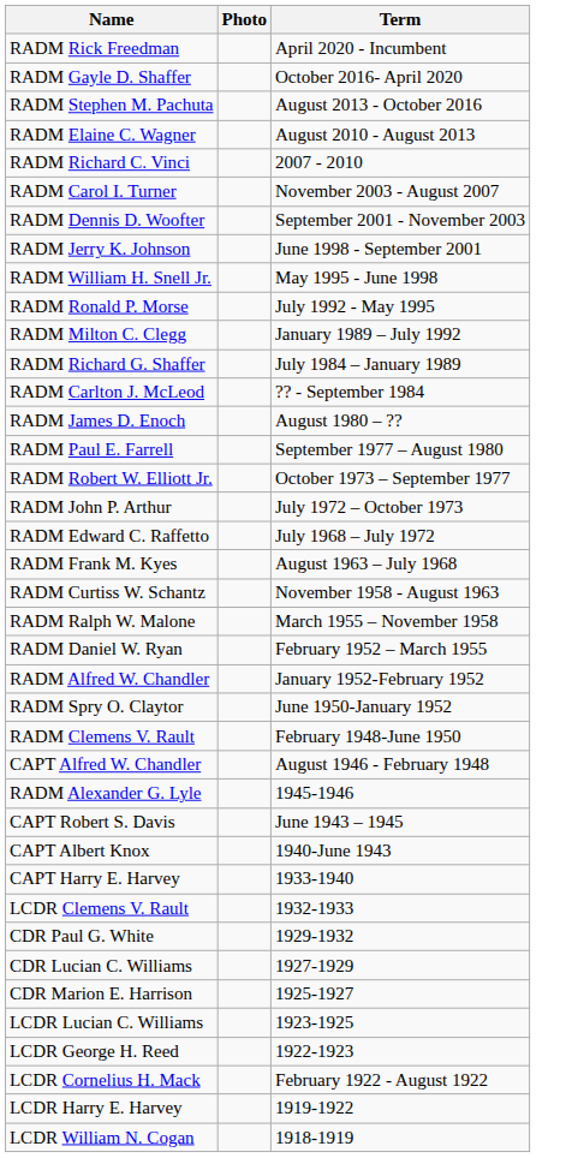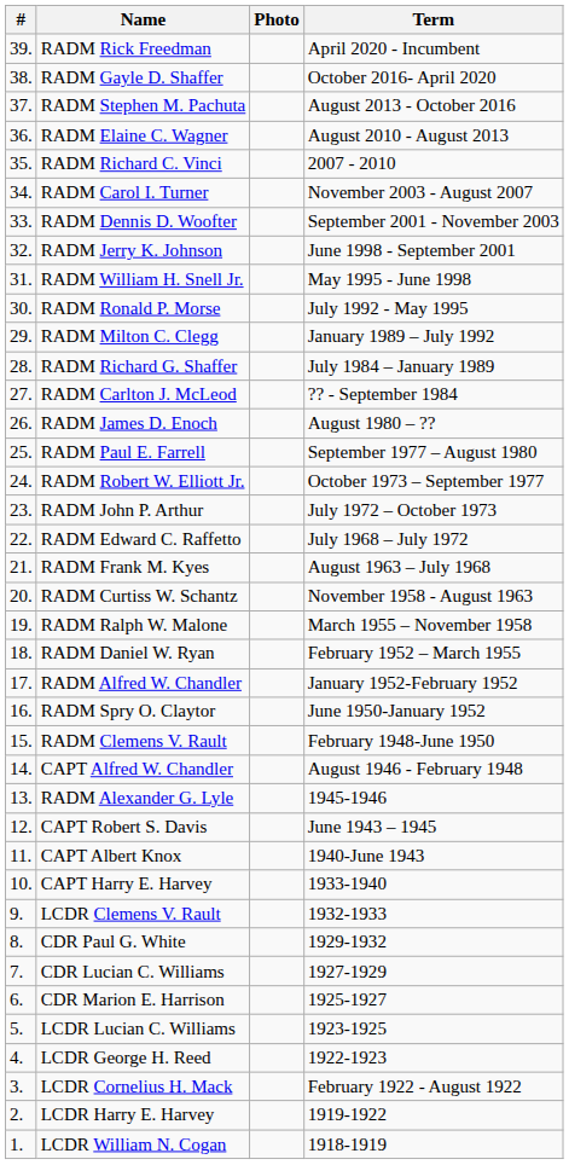 <table class="wikitable floatright mw-collapsible nowrap">
 <tr>
+<th>#</th>
 <th>Name</th>
 <th>Photo</th>
 <th>Term</th>
 </tr>
 <tr>
+<td>39.</td>
 <td>RADM <a href='#'>Rick Freedman</a></td>
 <td></td>
 <td>April 2020 - Incumbent</td>
 </tr>
 <tr>
+<td>38.</td>
 <td>RADM <a href='#'>Gayle D. Shaffer</a></td>
 <td></td>
 <td>October 2016- April 2020</td>
 </tr>
 <tr>
+<td>37.</td>
 <td>RADM <a href='#'>Stephen M. Pachuta</a></td>
 <td></td>
 <td>August 2013 - October 2016</td>
 </tr>
 <tr>
+<td>36.</td>
 <td>RADM <a href='#'>Elaine C. Wagner</a></td>
 <td></td>
 <td>August 2010 - August 2013</td>
 </tr>
 <tr>
+<td>35.</td>
 <td>RADM <a href='#'>Richard C. Vinci</a></td>
 <td></td>
 <td>2007 - 2010</td>
 </tr>
 <tr>
+<td>34.</td>
 <td>RADM <a href='#'>Carol I. Turner</a></td>
 <td></td>
 <td>November 2003 - August 2007</td>
 </tr>
 <tr>
+<td>33.</td>
 <td>RADM <a href='#'>Dennis D. Woofter</a></td>
 <td></td>
 <td>September 2001 - November 2003</td>
 </tr>
 <tr>
+<td>32.</td>
 <td>RADM <a href='#'>Jerry K. Johnson</a></td>
 <td></td>
 <td>June 1998 - September 2001</td>
 </tr>
 <tr>
+<td>31.</td>
 <td>RADM <a href='#'>William H. Snell Jr.</a></td>
 <td></td>
 <td>May 1995 - June 1998</td>
 </tr>
 <tr>
+<td>30.</td>
 <td>RADM <a href='#'>Ronald P. Morse</a></td>
 <td></td>
 <td>July 1992 - May 1995</td>
 </tr>
 <tr>
+<td>29.</td>
 <td>RADM <a href='#'>Milton C. Clegg</a></td>
 <td></td>
 <td>January 1989 – July 1992</td>
 </tr>
 <tr>
+<td>28.</td>
 <td>RADM <a href='#'>Richard G. Shaffer</a></td>
 <td></td>
 <td>July 1984 – January 1989</td>
 </tr>
 <tr>
+<td>27.</td>
 <td>RADM <a href='#'>Carlton J. McLeod</a></td>
 <td></td>
 <td>?? - September 1984</td>
 </tr>
 <tr>
+<td>26.</td>
 <td>RADM <a href='#'>James D. Enoch</a></td>
 <td></td>
 <td>August 1980 – ??</td>
 </tr>
 <tr>
+<td>25.</td>
 <td>RADM <a href='#'>Paul E. Farrell</a></td>
 <td></td>
 <td>September 1977 – August 1980</td>
 </tr>
 <tr>
+<td>24.</td>
 <td>RADM <a href='#'>Robert W. Elliott Jr.</a></td>
 <td></td>
 <td>October 1973 – September 1977</td>
 </tr>
 <tr>
+<td>23.</td>
 <td>RADM John P. Arthur</td>
 <td></td>
 <td>July 1972 – October 1973</td>
 </tr>
 <tr>
+<td>22.</td>
 <td>RADM Edward C. Raffetto</td>
 <td></td>
 <td>July 1968 – July 1972</td>
 </tr>
 <tr>
+<td>21.</td>
 <td>RADM Frank M. Kyes</td>
 <td></td>
 <td>August 1963 – July 1968</td>
 </tr>
 <tr>
+<td>20.</td>
 <td>RADM Curtiss W. Schantz</td>
 <td></td>
 <td>November 1958 - August 1963</td>
 </tr>
 <tr>
+<td>19.</td>
 <td>RADM Ralph W. Malone</td>
 <td></td>
 <td>March 1955 – November 1958</td>
 </tr>
 <tr>
+<td>18.</td>
 <td>RADM Daniel W. Ryan</td>
 <td></td>
 <td>February 1952 – March 1955</td>
 </tr>
 <tr>
+<td>17.</td>
 <td>RADM <a href='#'>Alfred W. Chandler</a></td>
 <td></td>
 <td>January 1952-February 1952</td>
 </tr>
 <tr>
+<td>16.</td>
 <td>RADM Spry O. Claytor</td>
 <td></td>
 <td>June 1950-January 1952</td>
 </tr>
 <tr>
+<td>15.</td>
 <td>RADM <a href='#'>Clemens V. Rault</a></td>
 <td></td>
 <td>February 1948-June 1950</td>
 </tr>
 <tr>
+<td>14.</td>
 <td>CAPT <a href='#'>Alfred W. Chandler</a></td>
 <td></td>
 <td>August 1946 - February 1948</td>
 </tr>
 <tr>
+<td>13.</td>
 <td>RADM <a href='#'>Alexander G. Lyle</a></td>
 <td></td>
 <td>1945-1946</td>
 </tr>
 <tr>
+<td>12.</td>
 <td>CAPT Robert S. Davis</td>
 <td></td>
 <td>June 1943 – 1945</td>
 </tr>
 <tr>
+<td>11.</td>
 <td>CAPT Albert Knox</td>
 <td></td>
 <td>1940-June 1943</td>
 </tr>
 <tr>
+<td>10.</td>
 <td>CAPT Harry E. Harvey</td>
 <td></td>
 <td>1933-1940</td>
 </tr>
 <tr>
+<td>9.</td>
 <td>LCDR <a href='#'>Clemens V. Rault</a></td>
 <td></td>
 <td>1932-1933</td>
 </tr>
 <tr>
+<td>8.</td>
 <td>CDR Paul G. White</td>
 <td></td>
 <td>1929-1932</td>
 </tr>
 <tr>
+<td>7.</td>
 <td>CDR Lucian C. Williams</td>
 <td></td>
 <td>1927-1929</td>
 </tr>
 <tr>
+<td>6.</td>
 <td>CDR Marion E. Harrison</td>
 <td></td>
 <td>1925-1927</td>
 </tr>
 <tr>
+<td>5.</td>
 <td>LCDR Lucian C. Williams</td>
 <td></td>
 <td>1923-1925</td>
 </tr>
 <tr>
+<td>4.</td>
 <td>LCDR George H. Reed</td>
 <td></td>
 <td>1922-1923</td>
 </tr>
 <tr>
+<td>3.</td>
 <td>LCDR <a href='#'>Cornelius H. Mack</a></td>
 <td></td>
 <td>February 1922 - August 1922</td>
 </tr>
 <tr>
+<td>2.</td>
 <td>LCDR Harry E. Harvey</td>
 <td></td>
 <td>1919-1922</td>
 </tr>
 <tr>
+<td>1.</td>
 <td>LCDR <a href='#'>William N. Cogan</a></td>
 <td></td>
 <td>1918-1919</td>
 </tr>
 </table>
